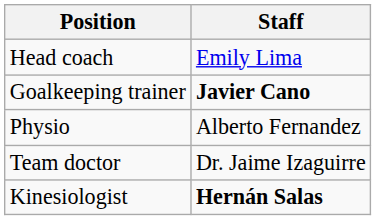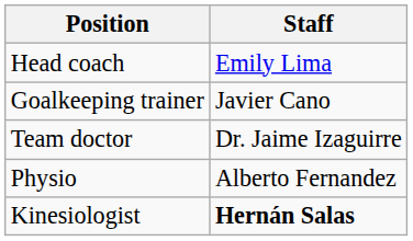 <table class="wikitable" border="1">
 <tr>
 <th>Position</th>
 <th>Staff</th>
 </tr>
 <tr>
 <td>Head coach</td>
 <td> <a href='#'>Emily Lima</a><br></td>
 </tr>
 <tr>
 <td>Goalkeeping trainer</td>
-<td><strong> Javier Cano</strong></td>
+<td> Javier Cano</td>
+</tr>
+<tr>
+<td>Team doctor</td>
+<td> Dr. Jaime Izaguirre</td>
 </tr>
 <tr>
 <td>Physio</td>
 <td> Alberto Fernandez</td>
 </tr>
 <tr>
-<td>Team doctor</td>
-<td> Dr. Jaime Izaguirre</td>
-</tr>
-<tr>
 <td>Kinesiologist</td>
 <td><strong> Hernán Salas</strong></td>
 </tr>
 </table>
